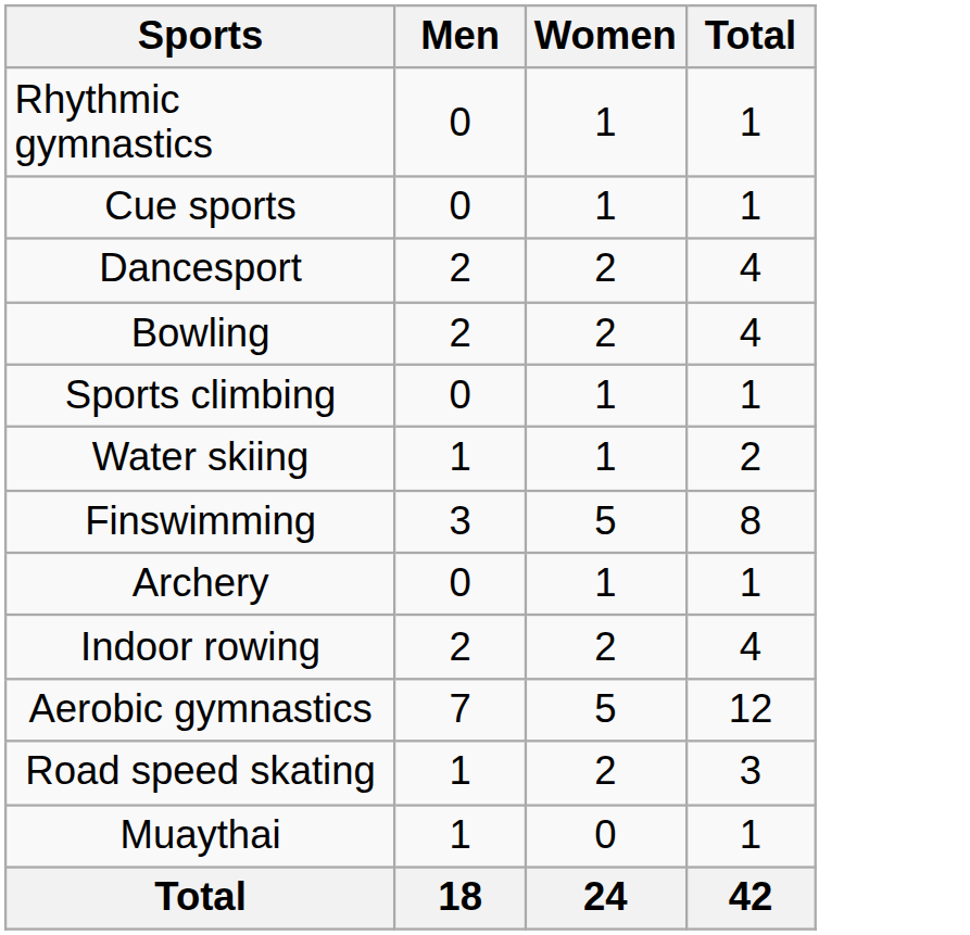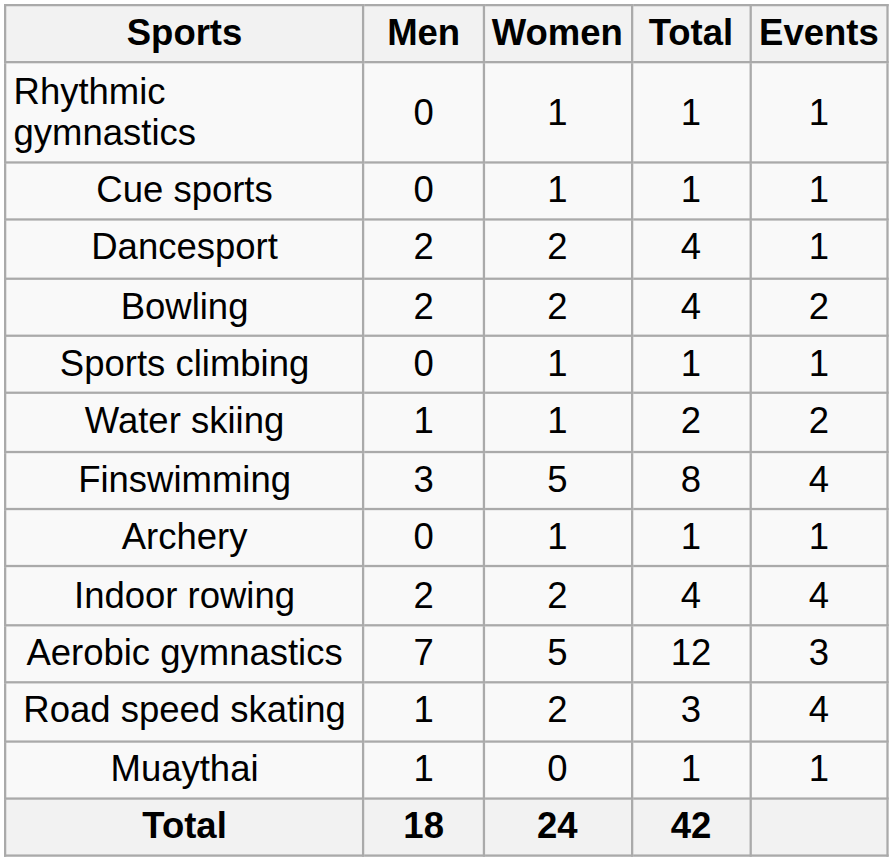 <table class="wikitable sortable" style="text-align:center;">
 <tr>
 <th width=150>Sports</th>
 <th width=45>Men</th>
 <th width=45>Women</th>
 <th width=45>Total</th>
+<th width=45>Events</th>
 </tr>
 <tr>
 <td align=left>Rhythmic gymnastics</td>
 <td>0</td>
+<td>1</td>
 <td>1</td>
 <td>1</td>
 </tr>
 <tr>
 <td>Cue sports</td>
 <td>0</td>
 <td>1</td>
 <td>1</td>
+<td>1</td>
 </tr>
 <tr>
 <td>Dancesport</td>
 <td>2</td>
 <td>2</td>
 <td>4</td>
+<td>1</td>
 </tr>
 <tr>
 <td>Bowling</td>
 <td>2</td>
 <td>2</td>
 <td>4</td>
+<td>2</td>
 </tr>
 <tr>
 <td>Sports climbing</td>
 <td>0</td>
+<td>1</td>
 <td>1</td>
 <td>1</td>
 </tr>
 <tr>
 <td>Water skiing</td>
 <td>1</td>
 <td>1</td>
 <td>2</td>
+<td>2</td>
 </tr>
 <tr>
 <td>Finswimming</td>
 <td>3</td>
 <td>5</td>
 <td>8</td>
+<td>4</td>
 </tr>
 <tr>
 <td>Archery</td>
 <td>0</td>
+<td>1</td>
 <td>1</td>
 <td>1</td>
 </tr>
 <tr>
 <td>Indoor rowing</td>
 <td>2</td>
 <td>2</td>
 <td>4</td>
+<td>4</td>
 </tr>
 <tr>
 <td>Aerobic gymnastics</td>
 <td>7</td>
 <td>5</td>
 <td>12</td>
+<td>3</td>
 </tr>
 <tr>
 <td>Road speed skating</td>
 <td>1</td>
 <td>2</td>
 <td>3</td>
+<td>4</td>
 </tr>
 <tr>
 <td>Muaythai</td>
 <td>1</td>
 <td>0</td>
+<td>1</td>
 <td>1</td>
 </tr>
 <tr class="sortbottom">
 <th>Total</th>
 <th>18</th>
 <th>24</th>
 <th>42</th>
+<th></th>
 </tr>
 </table>
